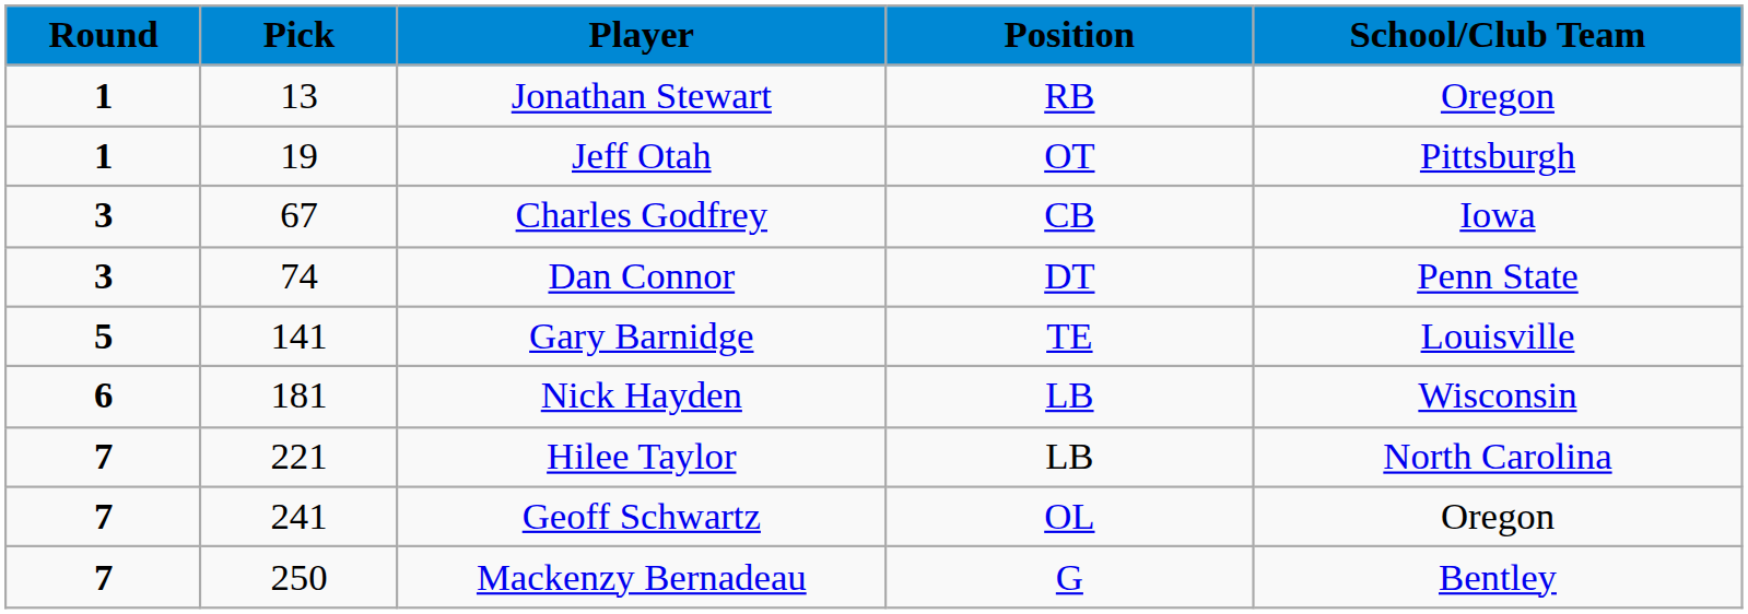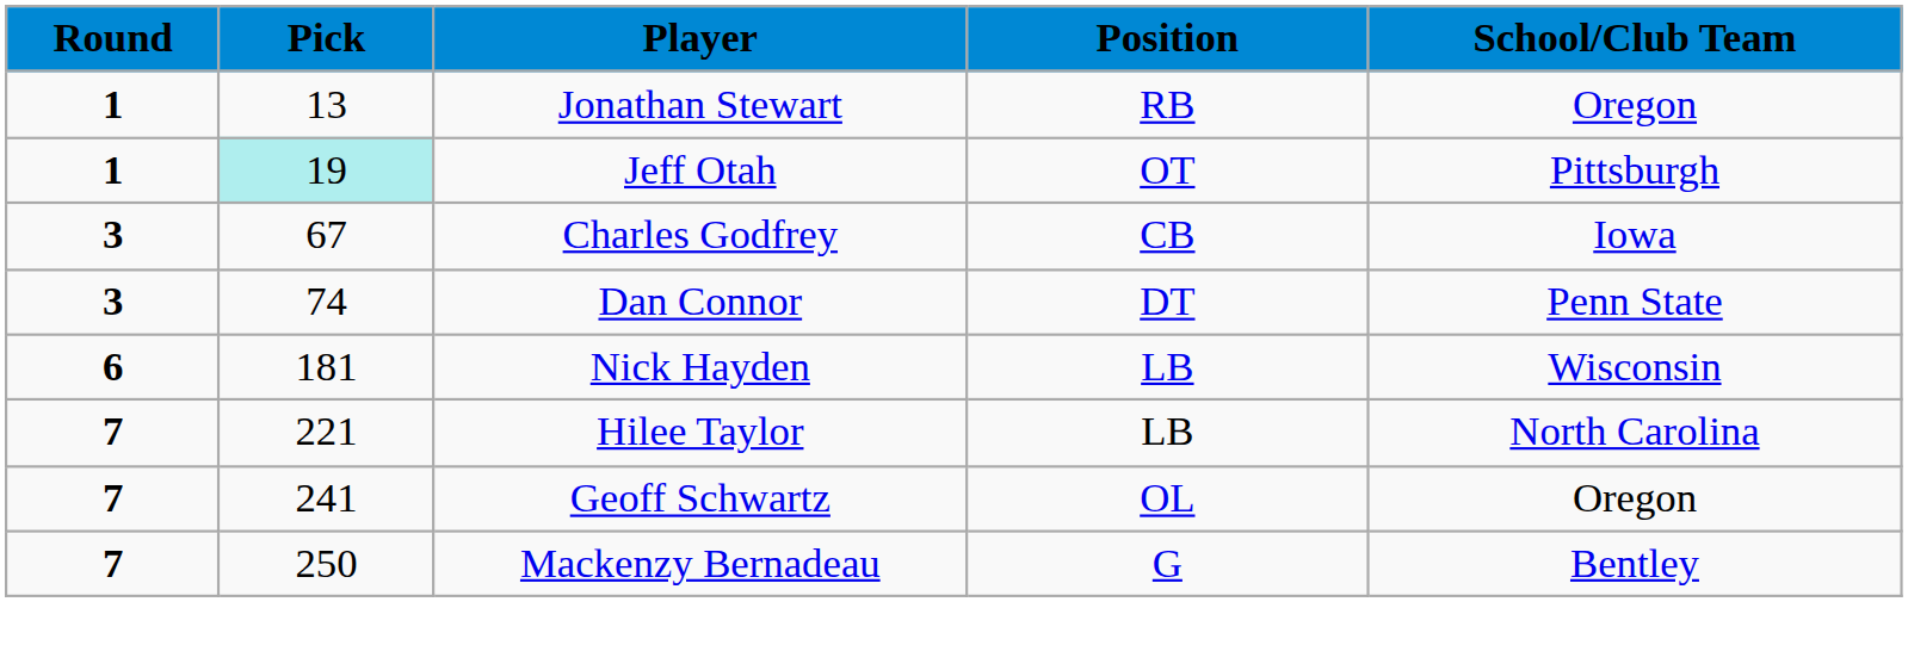 <table class="wikitable sortable sortable">
 <tr>
 <th style="background:#0088d4; width:8%;">Round</th>
 <th style="background:#0088d4; width:8%;">Pick</th>
 <th style="background:#0088d4; width:20%;">Player</th>
 <th style="background:#0088d4; width:15%;">Position</th>
 <th style="background:#0088d4; width:20%;">School/Club Team</th>
 </tr>
 <tr>
 <td align=center><strong>1</strong></td>
 <td align=center>13</td>
 <td align=center><a href='#'>Jonathan Stewart</a></td>
 <td align=center><a href='#'>RB</a></td>
 <td align=center><a href='#'>Oregon</a></td>
 </tr>
 <tr>
 <td align=center><strong>1</strong></td>
-<td align=center>19</td>
+<td align=center style="background: paleturquoise;">19</td>
 <td align=center><a href='#'>Jeff Otah</a></td>
 <td align=center><a href='#'>OT</a></td>
 <td align=center><a href='#'>Pittsburgh</a></td>
 </tr>
 <tr>
 <td align=center><strong>3</strong></td>
 <td align=center>67</td>
 <td align=center><a href='#'>Charles Godfrey</a></td>
 <td align=center><a href='#'>CB</a></td>
 <td align=center><a href='#'>Iowa</a></td>
 </tr>
 <tr>
 <td align=center><strong>3</strong></td>
 <td align=center>74</td>
 <td align=center><a href='#'>Dan Connor</a></td>
 <td align=center><a href='#'>DT</a></td>
 <td align=center><a href='#'>Penn State</a></td>
-</tr>
-<tr>
-<td align=center><strong>5</strong></td>
-<td align=center>141</td>
-<td align=center><a href='#'>Gary Barnidge</a></td>
-<td align=center><a href='#'>TE</a></td>
-<td align=center><a href='#'>Louisville</a></td>
 </tr>
 <tr>
 <td align=center><strong>6</strong></td>
 <td align=center>181</td>
 <td align=center><a href='#'>Nick Hayden</a></td>
 <td align=center><a href='#'>LB</a></td>
 <td align=center><a href='#'>Wisconsin</a></td>
 </tr>
 <tr>
 <td align=center><strong>7</strong></td>
 <td align=center>221</td>
 <td align=center><a href='#'>Hilee Taylor</a></td>
 <td align=center>LB</td>
 <td align=center><a href='#'>North Carolina</a></td>
 </tr>
 <tr>
 <td align=center><strong>7</strong></td>
 <td align=center>241</td>
 <td align=center><a href='#'>Geoff Schwartz</a></td>
 <td align=center><a href='#'>OL</a></td>
 <td align=center>Oregon</td>
 </tr>
 <tr>
 <td align=center><strong>7</strong></td>
 <td align=center>250</td>
 <td align=center><a href='#'>Mackenzy Bernadeau</a></td>
 <td align=center><a href='#'>G</a></td>
 <td align=center><a href='#'>Bentley</a></td>
 </tr>
 </table>
